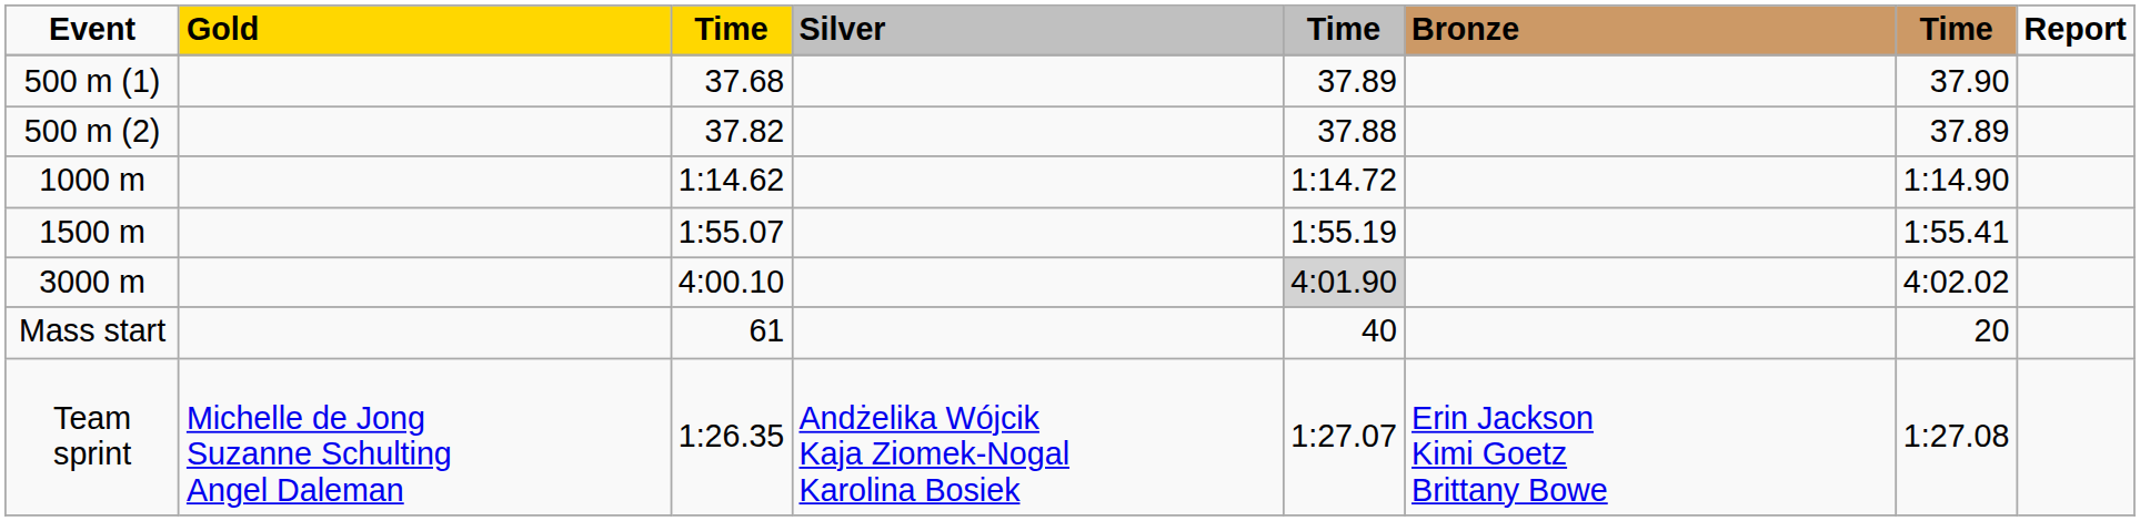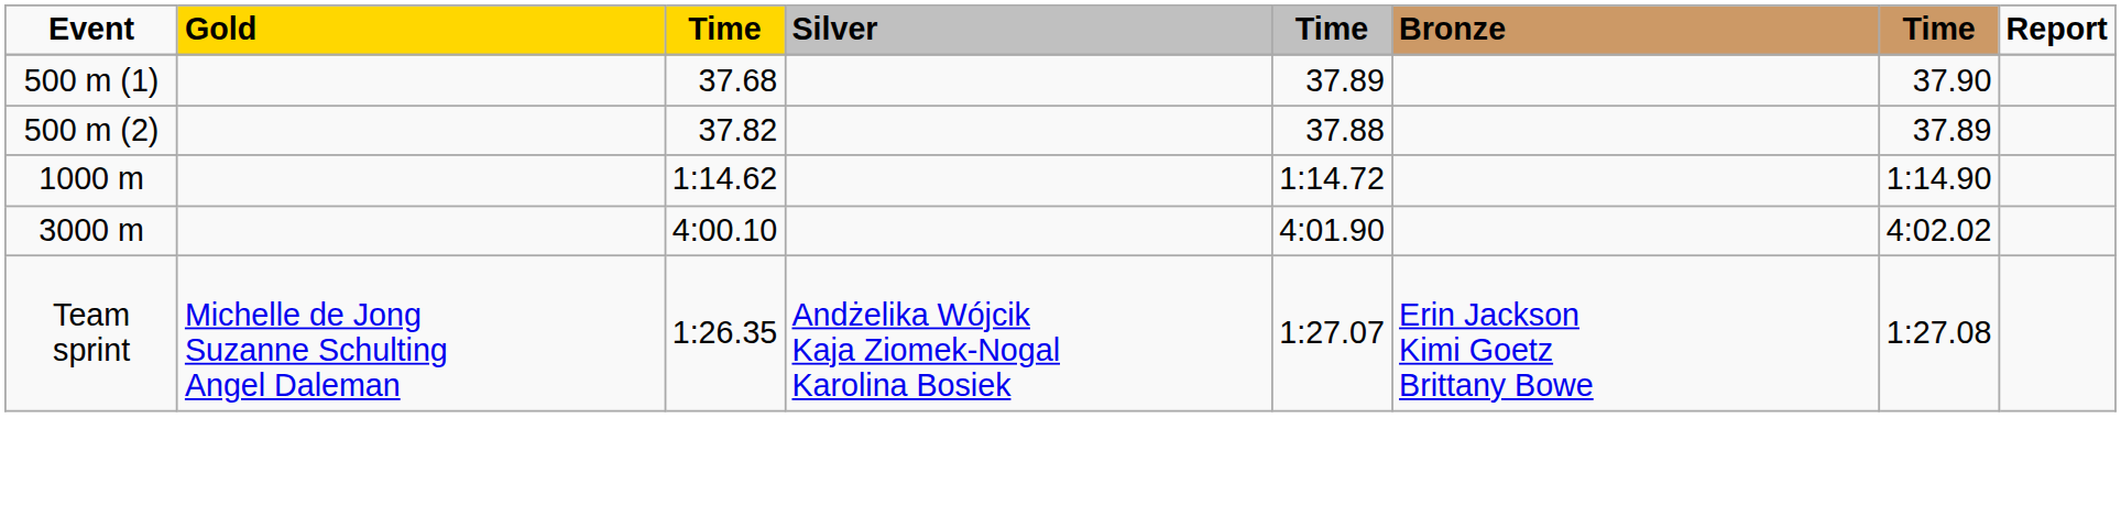 <table class="wikitable">
 <tr>
 <td width="80" align="center"><strong>Event</strong></td>
 <td width="240" bgcolor="gold"><strong>Gold</strong></td>
 <td width="50" bgcolor="gold" align="center"><strong>Time</strong></td>
 <td width="240" bgcolor="silver"><strong>Silver</strong></td>
 <td width="50" bgcolor="silver" align="center"><strong>Time</strong></td>
 <td width="240" bgcolor="#CC9966"><strong>Bronze</strong></td>
 <td width="50" bgcolor="#CC9966" align="center"><strong>Time</strong></td>
 <td width="50" align="center"><strong>Report</strong></td>
 </tr>
 <tr bgcolor="#cccccc">
 </tr>
 <tr>
 <td align="center">500 m (1)</td>
 <td></td>
 <td align="right">37.68</td>
 <td></td>
 <td align="right">37.89</td>
 <td></td>
 <td align="right">37.90</td>
 <td align="center"></td>
 </tr>
 <tr>
 <td align="center">500 m (2)</td>
 <td></td>
 <td align="right">37.82</td>
 <td></td>
 <td align="right">37.88</td>
 <td></td>
 <td align="right">37.89</td>
 <td align="center"></td>
 </tr>
 <tr>
 <td align="center">1000 m</td>
 <td></td>
 <td align="right">1:14.62</td>
 <td></td>
 <td align="right">1:14.72</td>
 <td></td>
 <td align="right">1:14.90</td>
 <td align="center"></td>
 </tr>
 <tr>
-<td align="center">1500 m</td>
-<td></td>
-<td align="right">1:55.07</td>
-<td></td>
-<td align="right">1:55.19</td>
-<td></td>
-<td align="right">1:55.41</td>
-<td align="center"></td>
-</tr>
-<tr>
 <td align="center">3000 m</td>
 <td></td>
 <td align="right">4:00.10</td>
 <td></td>
-<td align="right" style="background: lightgrey;">4:01.90</td>
+<td align="right">4:01.90</td>
 <td></td>
 <td align="right">4:02.02</td>
-<td align="center"></td>
-</tr>
-<tr>
-<td align="center">Mass start</td>
-<td></td>
-<td align="right">61</td>
-<td></td>
-<td align="right">40</td>
-<td></td>
-<td align="right">20</td>
 <td align="center"></td>
 </tr>
 <tr>
 <td align="center">Team sprint</td>
 <td><br><a href='#'>Michelle de Jong</a><br><a href='#'>Suzanne Schulting</a><br><a href='#'>Angel Daleman</a></td>
 <td align="right">1:26.35</td>
 <td><br><a href='#'>Andżelika Wójcik</a><br><a href='#'>Kaja Ziomek-Nogal</a><br><a href='#'>Karolina Bosiek</a></td>
 <td align="right">1:27.07</td>
 <td><br><a href='#'>Erin Jackson</a><br><a href='#'>Kimi Goetz</a><br><a href='#'>Brittany Bowe</a></td>
 <td align="right">1:27.08</td>
 <td align="center"></td>
 </tr>
 </table>
